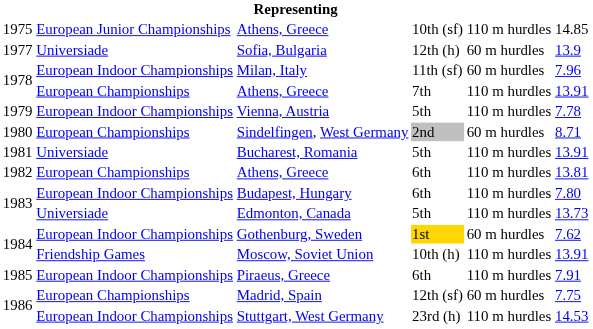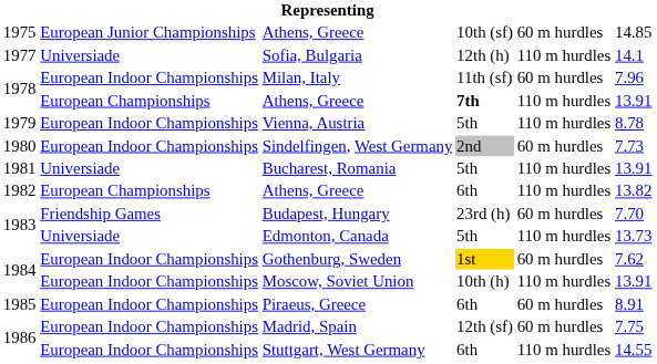 <table>
 <tr>
 <th colspan="6">Representing </th>
 </tr>
 <tr>
 <td>1975</td>
 <td><a href='#'>European Junior Championships</a></td>
 <td><a href='#'>Athens, Greece</a></td>
 <td>10th (sf)</td>
-<td>110 m hurdles</td>
+<td>60 m hurdles</td>
 <td>14.85</td>
 </tr>
 <tr>
 <td>1977</td>
 <td><a href='#'>Universiade</a></td>
 <td><a href='#'>Sofia, Bulgaria</a></td>
 <td>12th (h)</td>
-<td>60 m hurdles</td>
-<td><a href='#'>13.9</a></td>
+<td>110 m hurdles</td>
+<td><a href='#'>14.1</a></td>
 </tr>
 <tr>
 <td rowspan=2>1978</td>
 <td><a href='#'>European Indoor Championships</a></td>
 <td><a href='#'>Milan, Italy</a></td>
 <td>11th (sf)</td>
 <td>60 m hurdles</td>
 <td><a href='#'>7.96</a></td>
 </tr>
 <tr>
 <td><a href='#'>European Championships</a></td>
 <td><a href='#'>Athens, Greece</a></td>
-<td>7th</td>
+<td><strong>7th</strong></td>
 <td>110 m hurdles</td>
 <td><a href='#'>13.91</a></td>
 </tr>
 <tr>
 <td>1979</td>
 <td><a href='#'>European Indoor Championships</a></td>
 <td><a href='#'>Vienna, Austria</a></td>
 <td>5th</td>
 <td>110 m hurdles</td>
-<td><a href='#'>7.78</a></td>
+<td><a href='#'>8.78</a></td>
 </tr>
 <tr>
 <td>1980</td>
-<td><a href='#'>European Championships</a></td>
+<td><a href='#'>European Indoor Championships</a></td>
 <td><a href='#'>Sindelfingen</a>, <a href='#'>West Germany</a></td>
 <td bgcolor="silver">2nd</td>
 <td>60 m hurdles</td>
-<td><a href='#'>8.71</a></td>
+<td><a href='#'>7.73</a></td>
 </tr>
 <tr>
 <td>1981</td>
 <td><a href='#'>Universiade</a></td>
 <td><a href='#'>Bucharest, Romania</a></td>
 <td>5th</td>
 <td>110 m hurdles</td>
 <td><a href='#'>13.91</a></td>
 </tr>
 <tr>
 <td>1982</td>
 <td><a href='#'>European Championships</a></td>
 <td><a href='#'>Athens, Greece</a></td>
 <td>6th</td>
 <td>110 m hurdles</td>
-<td><a href='#'>13.81</a></td>
+<td><a href='#'>13.82</a></td>
 </tr>
 <tr>
 <td rowspan=2>1983</td>
-<td><a href='#'>European Indoor Championships</a></td>
+<td><a href='#'>Friendship Games</a></td>
 <td><a href='#'>Budapest, Hungary</a></td>
-<td>6th</td>
-<td>110 m hurdles</td>
-<td><a href='#'>7.80</a></td>
+<td>23rd (h)</td>
+<td>60 m hurdles</td>
+<td><a href='#'>7.70</a></td>
 </tr>
 <tr>
 <td><a href='#'>Universiade</a></td>
 <td><a href='#'>Edmonton, Canada</a></td>
 <td>5th</td>
 <td>110 m hurdles</td>
 <td><a href='#'>13.73</a></td>
 </tr>
 <tr>
 <td rowspan=2>1984</td>
 <td><a href='#'>European Indoor Championships</a></td>
 <td><a href='#'>Gothenburg, Sweden</a></td>
 <td bgcolor="gold">1st</td>
 <td>60 m hurdles</td>
 <td><a href='#'>7.62</a></td>
 </tr>
 <tr>
-<td><a href='#'>Friendship Games</a></td>
+<td><a href='#'>European Indoor Championships</a></td>
 <td><a href='#'>Moscow, Soviet Union</a></td>
 <td>10th (h)</td>
 <td>110 m hurdles</td>
 <td><a href='#'>13.91</a></td>
 </tr>
 <tr>
 <td>1985</td>
 <td><a href='#'>European Indoor Championships</a></td>
 <td><a href='#'>Piraeus, Greece</a></td>
 <td>6th</td>
-<td>110 m hurdles</td>
-<td><a href='#'>7.91</a></td>
+<td>60 m hurdles</td>
+<td><a href='#'>8.91</a></td>
 </tr>
 <tr>
 <td rowspan=2>1986</td>
-<td><a href='#'>European Championships</a></td>
+<td><a href='#'>European Indoor Championships</a></td>
 <td><a href='#'>Madrid, Spain</a></td>
 <td>12th (sf)</td>
 <td>60 m hurdles</td>
 <td><a href='#'>7.75</a></td>
 </tr>
 <tr>
 <td><a href='#'>European Indoor Championships</a></td>
 <td><a href='#'>Stuttgart, West Germany</a></td>
-<td>23rd (h)</td>
+<td>6th</td>
 <td>110 m hurdles</td>
-<td><a href='#'>14.53</a></td>
+<td><a href='#'>14.55</a></td>
 </tr>
 </table>
